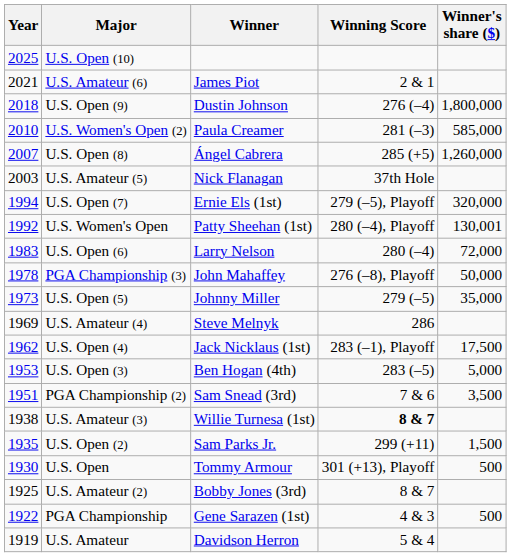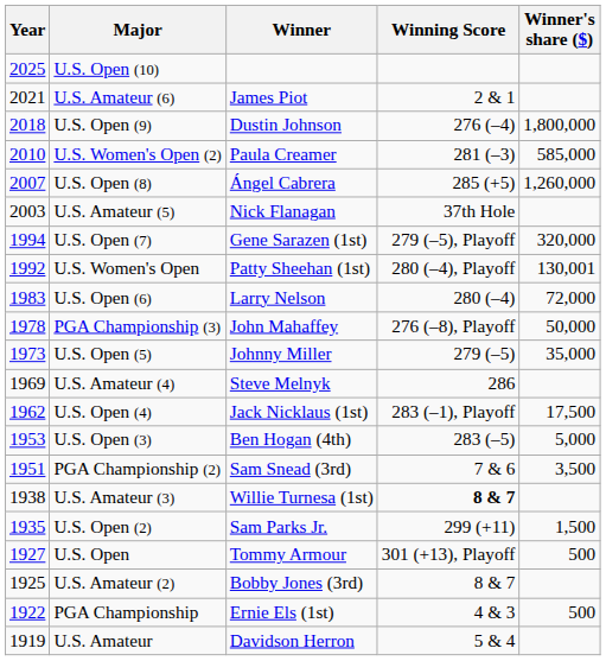 <table class="sortable wikitable">
 <tr>
 <th>Year</th>
 <th>Major</th>
 <th>Winner</th>
 <th>Winning Score</th>
 <th>Winner's<br>share (<a href='#'>$</a>)</th>
 </tr>
 <tr>
 <td align=center><a href='#'>2025</a></td>
 <td><a href='#'>U.S. Open</a> <small>(10)</small></td>
 <td></td>
 <td align=right></td>
 <td align=right></td>
 </tr>
 <tr>
 <td align=center>2021</td>
 <td><a href='#'>U.S. Amateur</a> <small>(6)</small></td>
 <td> <a href='#'>James Piot</a></td>
 <td align=right>2 & 1</td>
 <td></td>
 </tr>
 <tr>
 <td align=center><a href='#'>2018</a></td>
 <td>U.S. Open <small>(9)</small></td>
 <td> <a href='#'>Dustin Johnson</a></td>
 <td align=right>276 (–4)</td>
 <td align=right>1,800,000</td>
 </tr>
 <tr>
 <td align=center><a href='#'>2010</a></td>
 <td><a href='#'>U.S. Women's Open</a> <small>(2)</small></td>
 <td> <a href='#'>Paula Creamer</a></td>
 <td align=right>281 (–3)</td>
 <td align=right>585,000</td>
 </tr>
 <tr>
 <td align=center><a href='#'>2007</a></td>
 <td>U.S. Open <small>(8)</small></td>
 <td> <a href='#'>Ángel Cabrera</a></td>
 <td align=right>285 (+5)</td>
 <td align=right>1,260,000</td>
 </tr>
 <tr>
 <td align=center>2003</td>
 <td>U.S. Amateur <small>(5)</small></td>
 <td> <a href='#'>Nick Flanagan</a></td>
 <td align=right>37th Hole</td>
 <td></td>
 </tr>
 <tr>
 <td align=center><a href='#'>1994</a></td>
 <td>U.S. Open <small>(7)</small></td>
-<td> <a href='#'>Ernie Els</a> (1st)</td>
+<td> <a href='#'>Gene Sarazen</a> (1st)</td>
 <td align=right>279 (–5), Playoff</td>
 <td align=right>320,000</td>
 </tr>
 <tr>
 <td align=center><a href='#'>1992</a></td>
 <td>U.S. Women's Open</td>
 <td> <a href='#'>Patty Sheehan</a> (1st)</td>
 <td align=right>280 (–4), Playoff</td>
 <td align=right>130,001</td>
 </tr>
 <tr>
 <td align=center><a href='#'>1983</a></td>
 <td>U.S. Open <small>(6)</small></td>
 <td> <a href='#'>Larry Nelson</a></td>
 <td align=right>280 (–4)</td>
 <td align=right>72,000</td>
 </tr>
 <tr>
 <td align=center><a href='#'>1978</a></td>
 <td><a href='#'>PGA Championship</a> <small>(3)</small></td>
 <td> <a href='#'>John Mahaffey</a></td>
 <td align=right>276 (–8), Playoff</td>
 <td align=right>50,000</td>
 </tr>
 <tr>
 <td align=center><a href='#'>1973</a></td>
 <td>U.S. Open <small>(5)</small></td>
 <td> <a href='#'>Johnny Miller</a></td>
 <td align=right>279 (–5)</td>
 <td align=right>35,000</td>
 </tr>
 <tr>
 <td align=center>1969</td>
 <td>U.S. Amateur <small>(4)</small></td>
 <td> <a href='#'>Steve Melnyk</a></td>
 <td align=right>286</td>
 <td></td>
 </tr>
 <tr>
 <td align=center><a href='#'>1962</a></td>
 <td>U.S. Open <small>(4)</small></td>
 <td> <a href='#'>Jack Nicklaus</a> (1st)</td>
 <td align=right>283 (–1), Playoff</td>
 <td align=right>17,500 </td>
 </tr>
 <tr>
 <td align=center><a href='#'>1953</a></td>
 <td>U.S. Open <small>(3)</small></td>
 <td> <a href='#'>Ben Hogan</a> (4th)</td>
 <td align=right>283 (–5)</td>
 <td align=right>5,000</td>
 </tr>
 <tr>
 <td align=center><a href='#'>1951</a></td>
 <td>PGA Championship <small>(2)</small></td>
 <td> <a href='#'>Sam Snead</a> (3rd)</td>
 <td align=right>7 & 6</td>
 <td align=right>3,500</td>
 </tr>
 <tr>
 <td align=center>1938</td>
 <td>U.S. Amateur <small>(3)</small></td>
 <td> <a href='#'>Willie Turnesa</a> (1st)</td>
 <td align=right><strong>8 & 7</strong></td>
 <td></td>
 </tr>
 <tr>
 <td align=center><a href='#'>1935</a></td>
 <td>U.S. Open <small>(2)</small></td>
 <td> <a href='#'>Sam Parks Jr.</a></td>
 <td align=right>299 (+11)</td>
 <td align=right>1,500</td>
 </tr>
 <tr>
-<td align=center><a href='#'>1930</a></td>
+<td align=center><a href='#'>1927</a></td>
 <td>U.S. Open</td>
 <td>  <a href='#'>Tommy Armour</a></td>
 <td align=right>301 (+13), Playoff</td>
 <td align=right>500</td>
 </tr>
 <tr>
 <td align=center>1925</td>
 <td>U.S. Amateur <small>(2)</small></td>
 <td> <a href='#'>Bobby Jones</a> (3rd)</td>
 <td align=right>8 & 7</td>
 <td></td>
 </tr>
 <tr>
 <td align=center><a href='#'>1922</a></td>
 <td>PGA Championship</td>
-<td> <a href='#'>Gene Sarazen</a> (1st)</td>
+<td> <a href='#'>Ernie Els</a> (1st)</td>
 <td align=right>4 & 3</td>
 <td align=right>500</td>
 </tr>
 <tr>
 <td align=center>1919</td>
 <td>U.S. Amateur</td>
 <td> <a href='#'>Davidson Herron</a></td>
 <td align=right>5 & 4</td>
 <td></td>
 </tr>
 </table>
